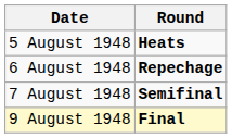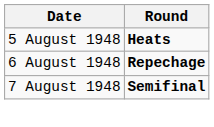 <table class="wikitable">
 <tr>
 <th>Date</th>
 <th>Round</th>
 </tr>
 <tr>
 <td>5 August 1948</td>
 <td><strong>Heats</strong></td>
 </tr>
 <tr>
 <td>6 August 1948</td>
 <td><strong>Repechage</strong></td>
 </tr>
 <tr>
 <td>7 August 1948</td>
 <td><strong>Semifinal</strong></td>
 </tr>
-<tr>
-<td style=background:lemonchiffon>9 August 1948</td>
-<td style=background:lemonchiffon><strong>Final</strong></td>
-</tr>
 </table>
